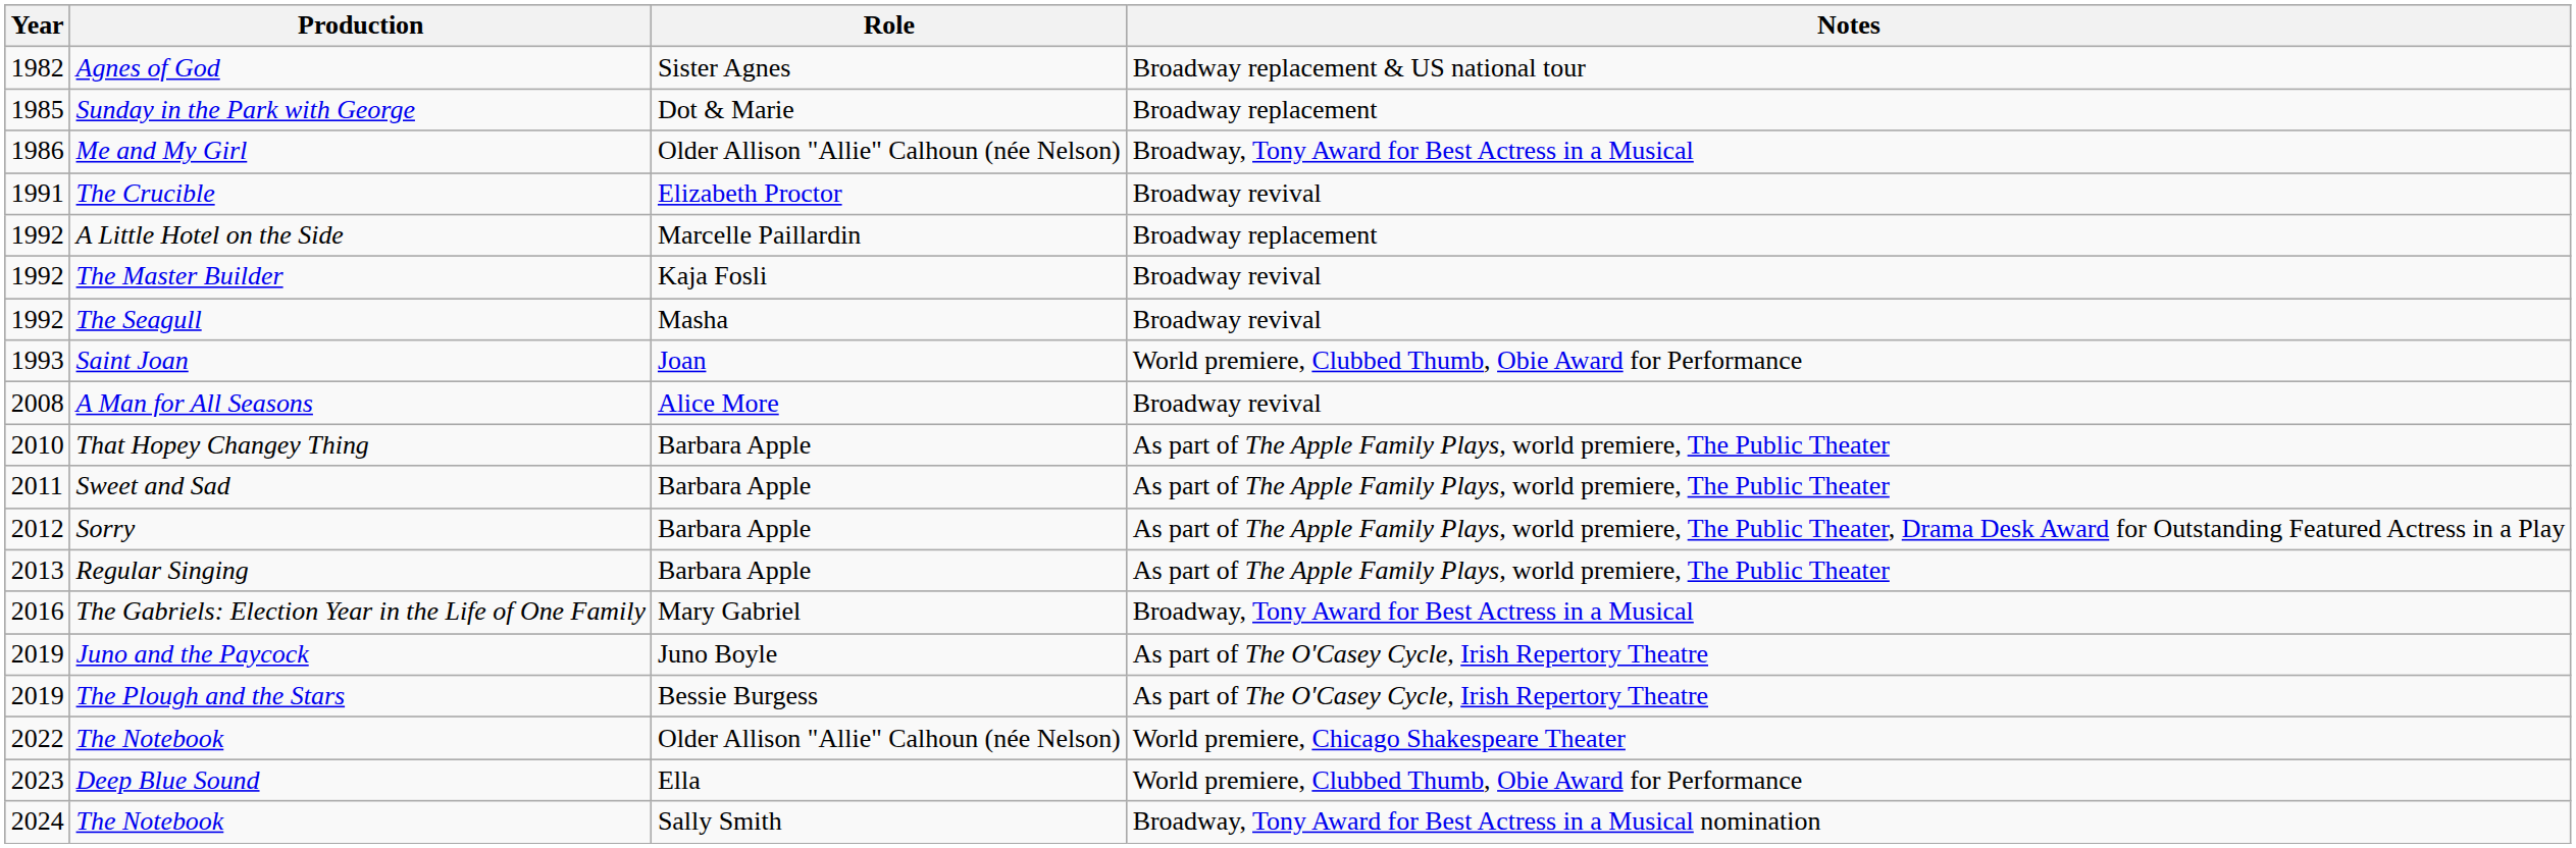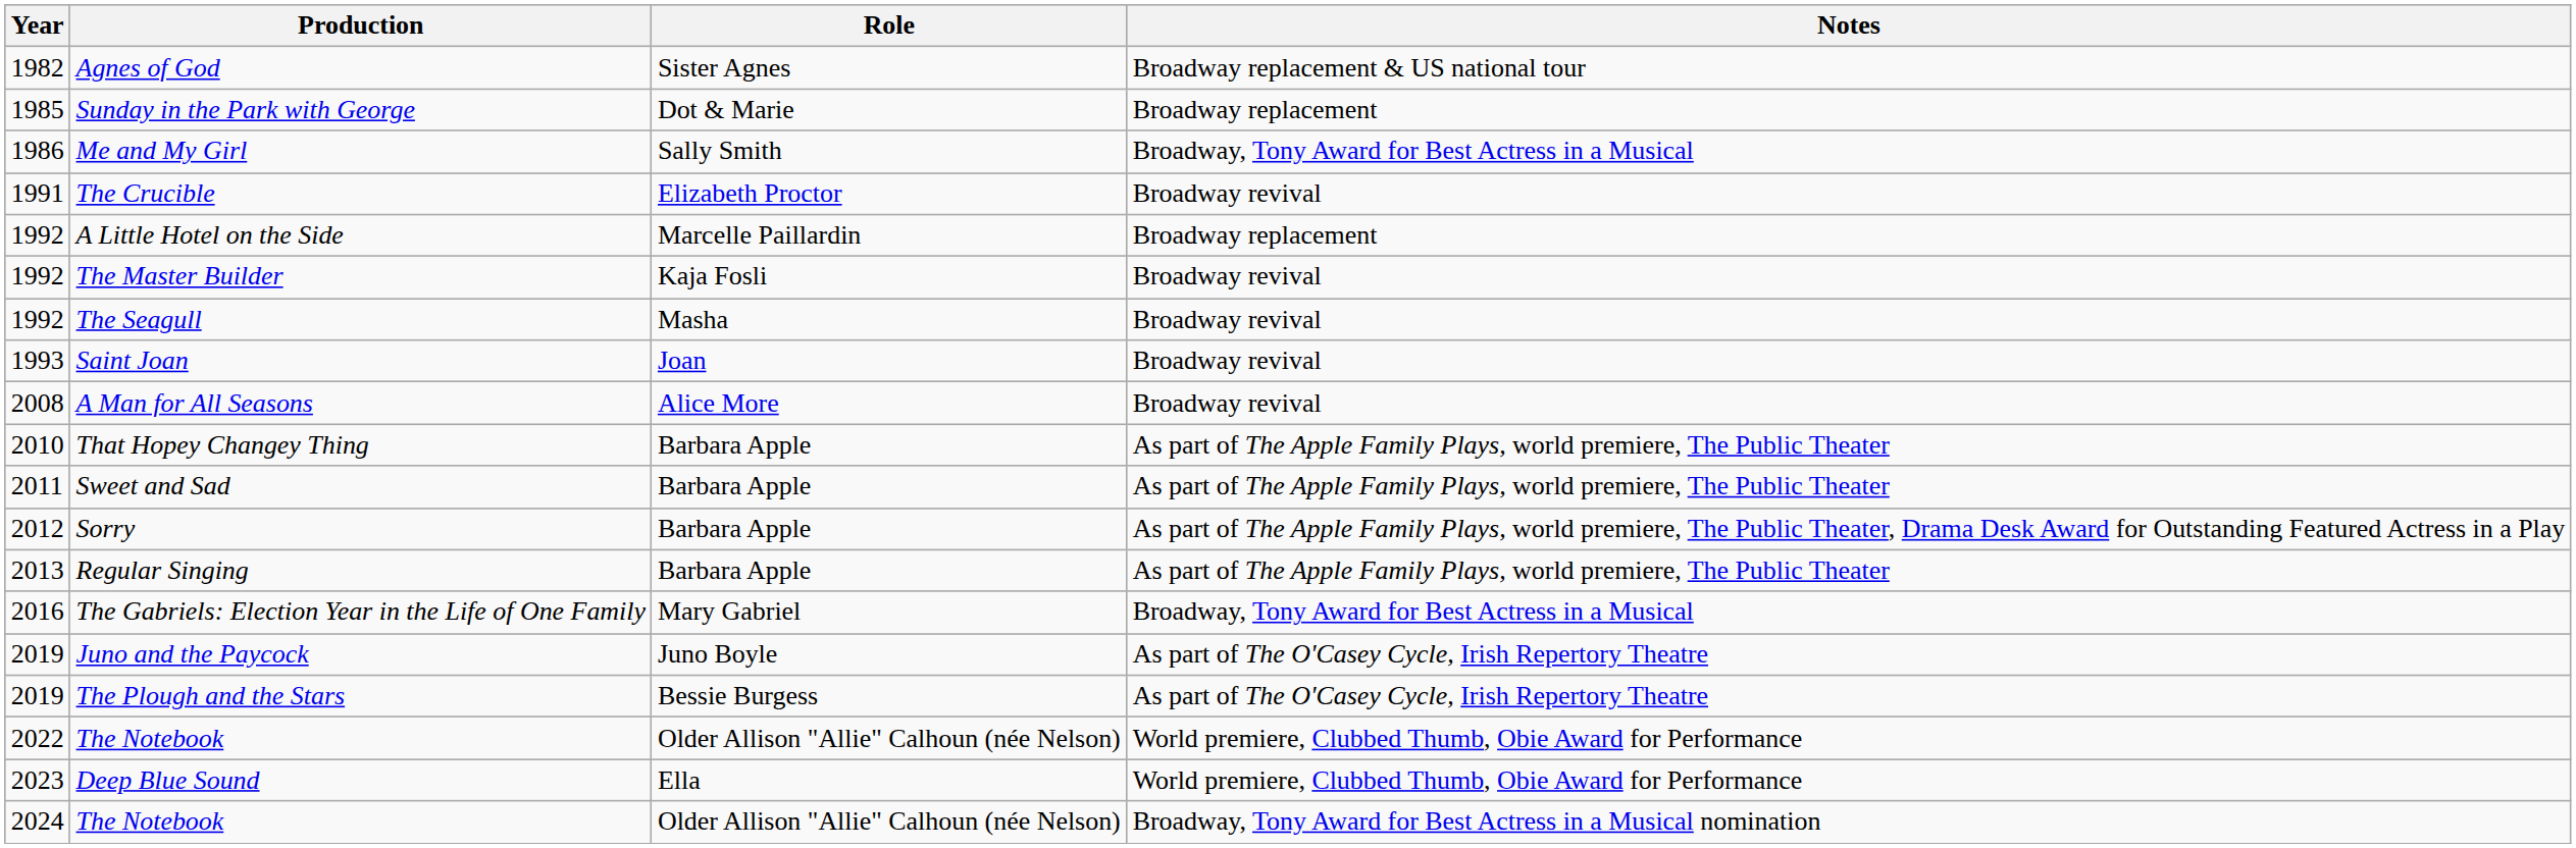 <table class="wikitable">
 <tr>
 <th>Year</th>
 <th>Production</th>
 <th>Role</th>
 <th>Notes</th>
 </tr>
 <tr>
 <td>1982</td>
 <td><em><a href='#'>Agnes of God</a></em></td>
 <td>Sister Agnes</td>
 <td>Broadway replacement & US national tour</td>
 </tr>
 <tr>
 <td>1985</td>
 <td><em><a href='#'>Sunday in the Park with George</a></em></td>
 <td>Dot & Marie</td>
 <td>Broadway replacement</td>
 </tr>
 <tr>
 <td>1986</td>
 <td><em><a href='#'>Me and My Girl</a></em></td>
-<td>Older Allison "Allie" Calhoun (née Nelson)</td>
+<td>Sally Smith</td>
 <td>Broadway, <a href='#'>Tony Award for Best Actress in a Musical</a></td>
 </tr>
 <tr>
 <td>1991</td>
 <td><em><a href='#'>The Crucible</a></em></td>
 <td><a href='#'>Elizabeth Proctor</a></td>
 <td>Broadway revival</td>
 </tr>
 <tr>
 <td>1992</td>
 <td><em>A Little Hotel on the Side</em></td>
 <td>Marcelle Paillardin</td>
 <td>Broadway replacement</td>
 </tr>
 <tr>
 <td>1992</td>
 <td><em><a href='#'>The Master Builder</a></em></td>
 <td>Kaja Fosli</td>
 <td>Broadway revival</td>
 </tr>
 <tr>
 <td>1992</td>
 <td><em><a href='#'>The Seagull</a></em></td>
 <td>Masha</td>
 <td>Broadway revival</td>
 </tr>
 <tr>
 <td>1993</td>
 <td><em><a href='#'>Saint Joan</a></em></td>
 <td><a href='#'>Joan</a></td>
-<td>World premiere, <a href='#'>Clubbed Thumb</a>, <a href='#'>Obie Award</a> for Performance</td>
+<td>Broadway revival</td>
 </tr>
 <tr>
 <td>2008</td>
 <td><em><a href='#'>A Man for All Seasons</a></em></td>
 <td><a href='#'>Alice More</a></td>
 <td>Broadway revival</td>
 </tr>
 <tr>
 <td>2010</td>
 <td><em>That Hopey Changey Thing</em></td>
 <td>Barbara Apple</td>
 <td>As part of <em>The Apple Family Plays,</em> world premiere, <a href='#'>The Public Theater</a></td>
 </tr>
 <tr>
 <td>2011</td>
 <td><em>Sweet and Sad</em></td>
 <td>Barbara Apple</td>
 <td>As part of <em>The Apple Family Plays,</em> world premiere, <a href='#'>The Public Theater</a></td>
 </tr>
 <tr>
 <td>2012</td>
 <td><em>Sorry</em></td>
 <td>Barbara Apple</td>
 <td>As part of <em>The Apple Family Plays,</em> world premiere, <a href='#'>The Public Theater</a>, <a href='#'>Drama Desk Award</a> for Outstanding Featured Actress in a Play</td>
 </tr>
 <tr>
 <td>2013</td>
 <td><em>Regular Singing</em></td>
 <td>Barbara Apple</td>
 <td>As part of <em>The Apple Family Plays,</em> world premiere, <a href='#'>The Public Theater</a></td>
 </tr>
 <tr>
 <td>2016</td>
 <td><em>The Gabriels: Election Year in the Life of One Family</em></td>
 <td>Mary Gabriel</td>
 <td>Broadway, <a href='#'>Tony Award for Best Actress in a Musical</a></td>
 </tr>
 <tr>
 <td>2019</td>
 <td><em><a href='#'>Juno and the Paycock</a></em></td>
 <td>Juno Boyle</td>
 <td>As part of <em>The O'Casey Cycle,</em> <a href='#'>Irish Repertory Theatre</a></td>
 </tr>
 <tr>
 <td>2019</td>
 <td><em><a href='#'>The Plough and the Stars</a></em></td>
 <td>Bessie Burgess</td>
 <td>As part of <em>The O'Casey Cycle,</em> <a href='#'>Irish Repertory Theatre</a></td>
 </tr>
 <tr>
 <td>2022</td>
 <td><em><a href='#'>The Notebook</a></em></td>
 <td>Older Allison "Allie" Calhoun (née Nelson)</td>
-<td>World premiere, <a href='#'>Chicago Shakespeare Theater</a></td>
+<td>World premiere, <a href='#'>Clubbed Thumb</a>, <a href='#'>Obie Award</a> for Performance</td>
 </tr>
 <tr>
 <td>2023</td>
 <td><em><a href='#'>Deep Blue Sound</a></em></td>
 <td>Ella</td>
 <td>World premiere, <a href='#'>Clubbed Thumb</a>, <a href='#'>Obie Award</a> for Performance</td>
 </tr>
 <tr>
 <td>2024</td>
 <td><em><a href='#'>The Notebook</a></em></td>
-<td>Sally Smith</td>
+<td>Older Allison "Allie" Calhoun (née Nelson)</td>
 <td>Broadway, <a href='#'>Tony Award for Best Actress in a Musical</a> nomination</td>
 </tr>
 </table>
